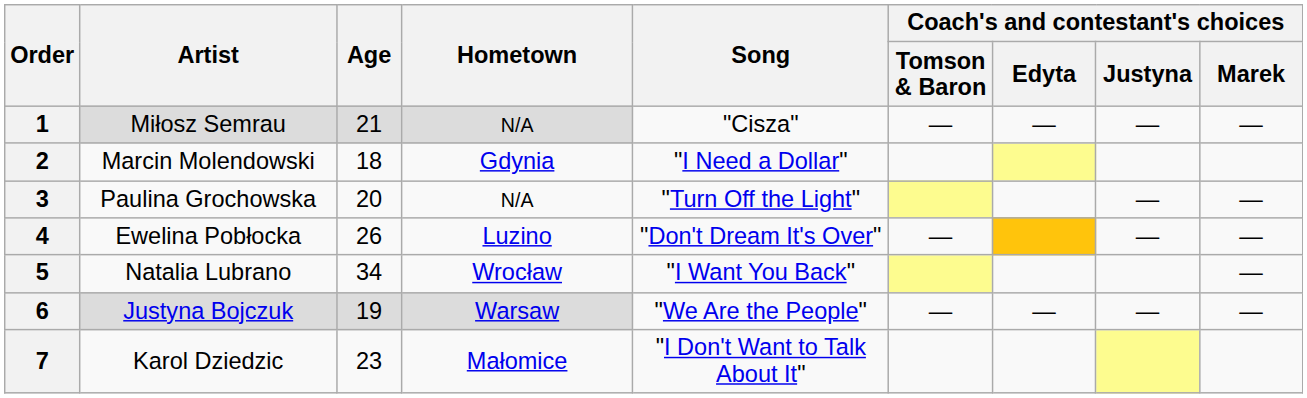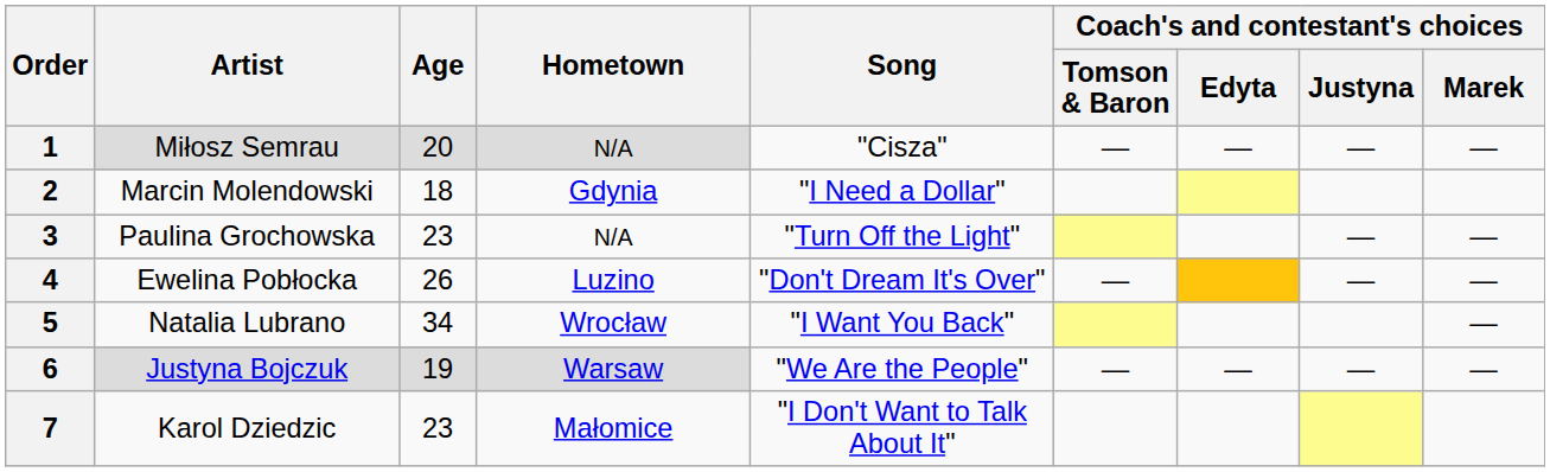 <table class="wikitable" style="text-align:center; width:100%;">
 <tr>
 <th scope="col" rowspan="2" width="05%">Order</th>
 <th scope="col" rowspan="2" width="20%">Artist</th>
 <th scope="col" rowspan="2" width="05%">Age</th>
 <th scope="col" rowspan="2" width="18%">Hometown</th>
 <th scope="col" rowspan="2" width="20%">Song</th>
 <th scope="col" colspan="4" width="32%">Coach's and contestant's choices</th>
 </tr>
 <tr>
 <th width="08%">Tomson & Baron</th>
 <th width="08%">Edyta</th>
 <th width="08%">Justyna</th>
 <th width="08%">Marek</th>
 </tr>
 <tr>
 <th>1</th>
 <td style="background:#DCDCDC;">Miłosz Semrau</td>
-<td style="background:#DCDCDC;">21</td>
+<td style="background:#DCDCDC;">20</td>
 <td style="background:#DCDCDC;"><small>N/A</small></td>
 <td>"Cisza"</td>
 <td>—</td>
 <td>—</td>
 <td>—</td>
 <td>—</td>
 </tr>
 <tr>
 <th>2</th>
 <td>Marcin Molendowski</td>
 <td>18</td>
 <td><a href='#'>Gdynia</a></td>
 <td>"<a href='#'>I Need a Dollar</a>"</td>
 <td><strong></strong></td>
 <td style="background:#fdfc8f;"><strong></strong></td>
 <td><strong></strong></td>
 <td><strong></strong></td>
 </tr>
 <tr>
 <th>3</th>
 <td>Paulina Grochowska</td>
-<td>20</td>
+<td>23</td>
 <td><small>N/A</small></td>
 <td>"<a href='#'>Turn Off the Light</a>"</td>
 <td style="background:#fdfc8f;"><strong></strong></td>
 <td><strong></strong></td>
 <td>—</td>
 <td>—</td>
 </tr>
 <tr>
 <th>4</th>
 <td>Ewelina Pobłocka</td>
 <td>26</td>
 <td><a href='#'>Luzino</a></td>
 <td>"<a href='#'>Don't Dream It's Over</a>"</td>
 <td>—</td>
 <td style="background-color:#FFC40C;"><strong></strong></td>
 <td>—</td>
 <td>—</td>
 </tr>
 <tr>
 <th>5</th>
 <td>Natalia Lubrano</td>
 <td>34</td>
 <td><a href='#'>Wrocław</a></td>
 <td>"<a href='#'>I Want You Back</a>"</td>
 <td style="background:#fdfc8f;"><strong></strong></td>
 <td><strong></strong></td>
 <td><strong></strong></td>
 <td>—</td>
 </tr>
 <tr>
 <th>6</th>
 <td style="background:#DCDCDC;"><a href='#'>Justyna Bojczuk</a></td>
 <td style="background:#DCDCDC;">19</td>
 <td style="background:#DCDCDC;"><a href='#'>Warsaw</a></td>
 <td>"<a href='#'>We Are the People</a>"</td>
 <td>—</td>
 <td>—</td>
 <td>—</td>
 <td>—</td>
 </tr>
 <tr>
 <th>7</th>
 <td>Karol Dziedzic</td>
 <td>23</td>
 <td><a href='#'>Małomice</a></td>
 <td>"<a href='#'>I Don't Want to Talk About It</a>"</td>
 <td><strong></strong></td>
 <td><strong></strong></td>
 <td style="background:#fdfc8f;"><strong></strong></td>
 <td><strong></strong></td>
 </tr>
 </table>
